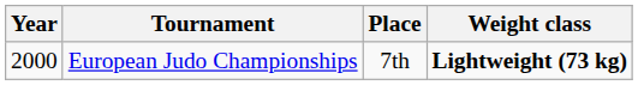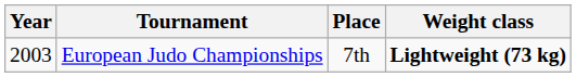 <table class=wikitable>
 <tr>
 <th>Year</th>
 <th>Tournament</th>
 <th>Place</th>
 <th>Weight class</th>
 </tr>
 <tr>
-<td>2000</td>
+<td>2003</td>
 <td><a href='#'>European Judo Championships</a></td>
 <td align="center">7th</td>
 <td><strong>Lightweight (73 kg)</strong></td>
 </tr>
 </table>
